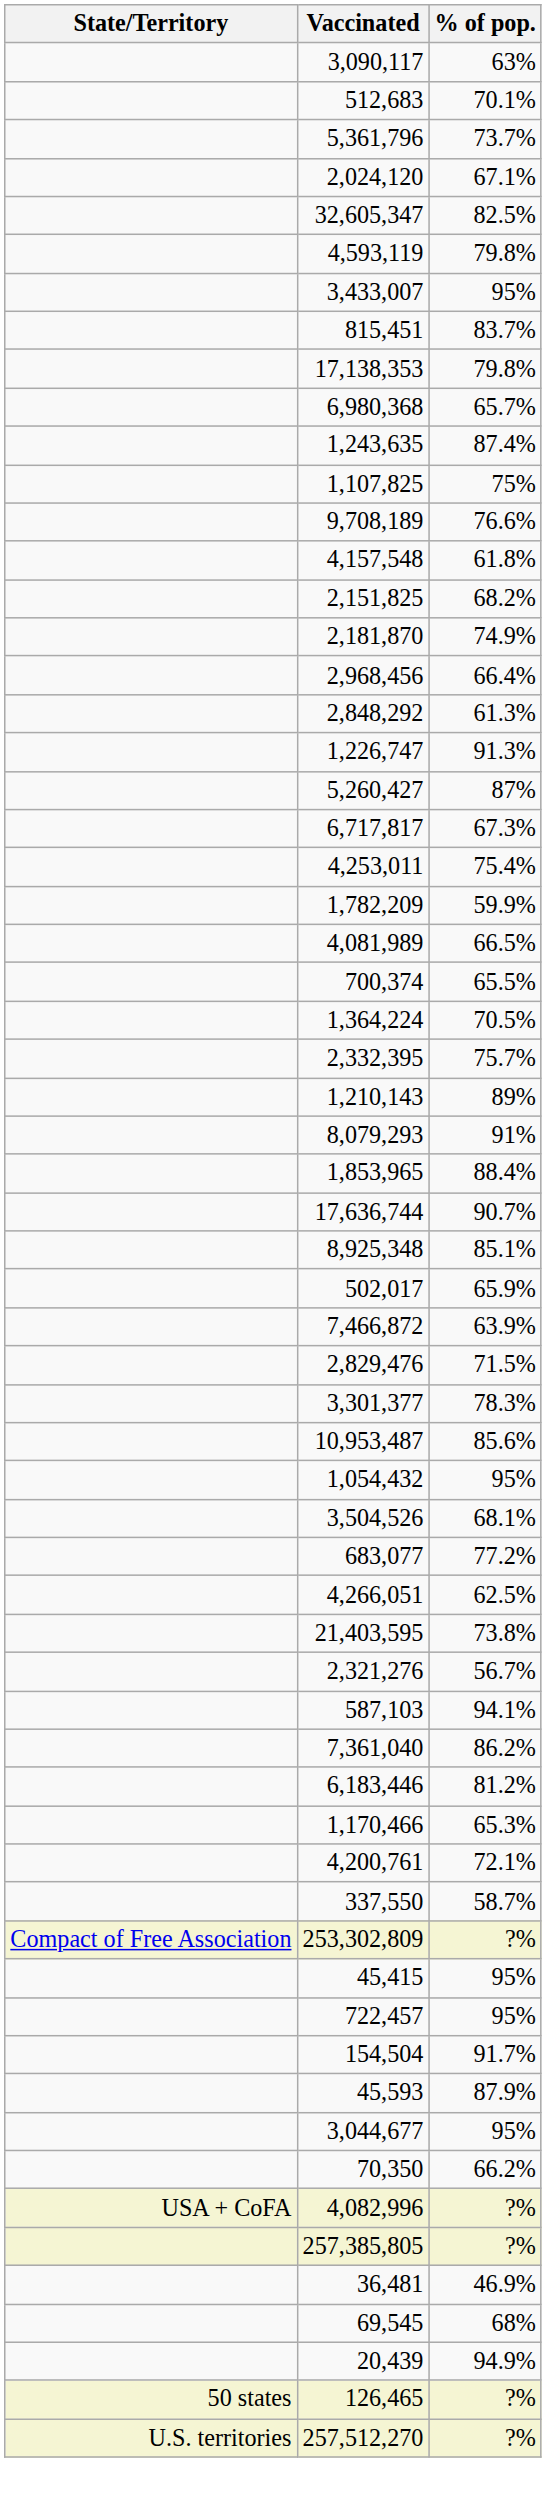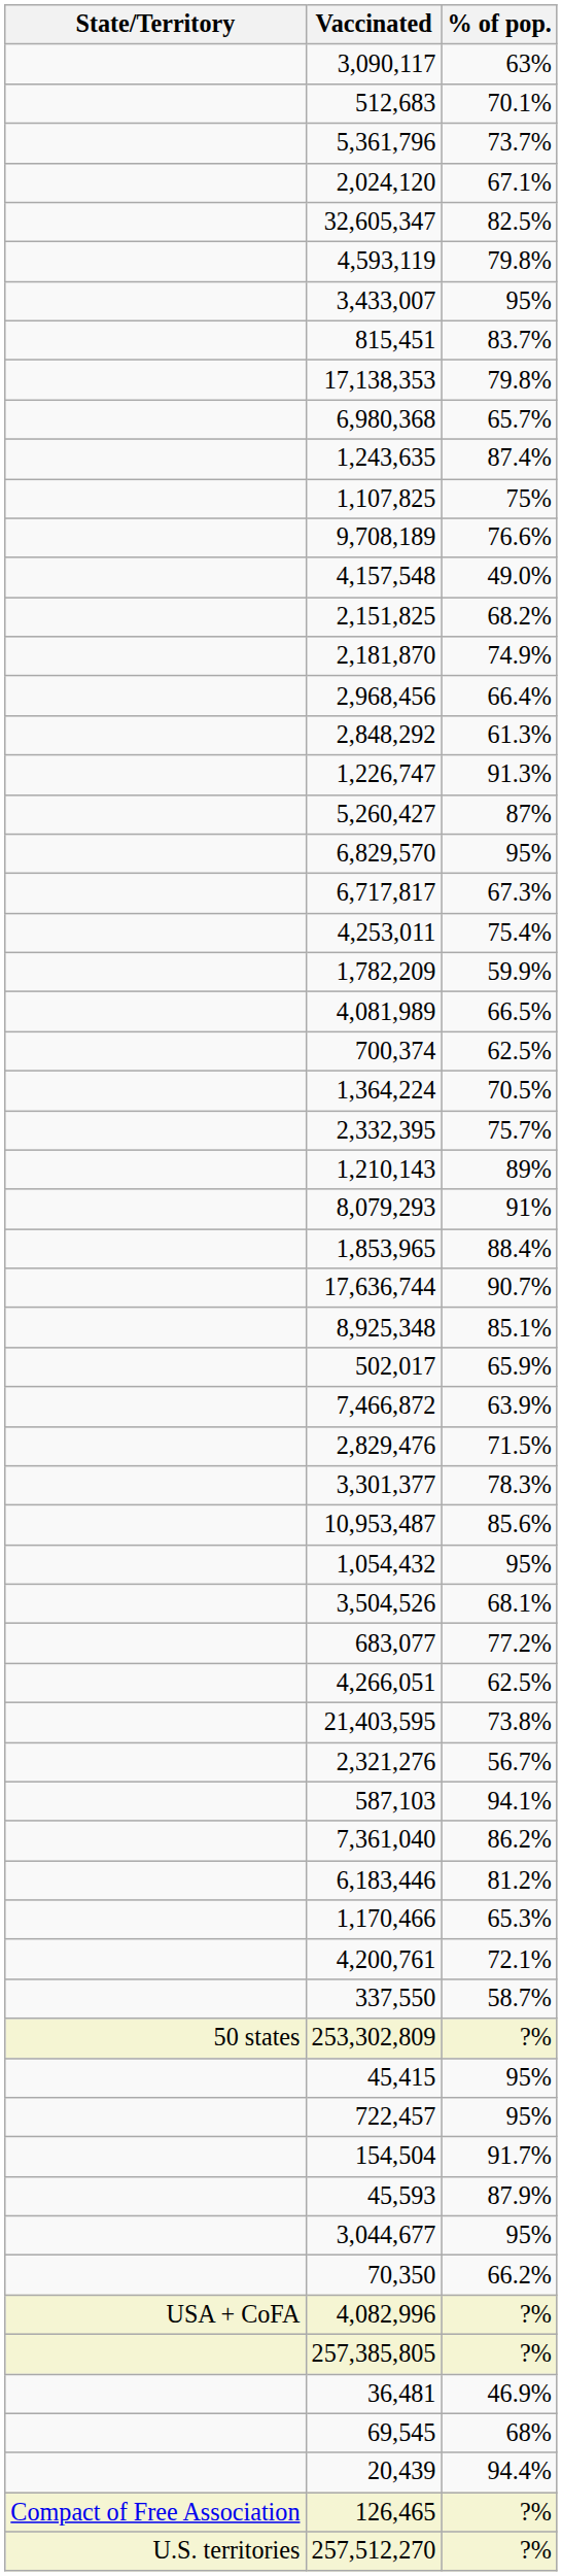 <table class="wikitable sortable static-row-numbers" border=1 style=text-align:right>
 <tr>
 <th>State/Territory</th>
 <th>Vaccinated</th>
 <th>% of pop.</th>
 </tr>
 <tr>
 <td style=text-align:left></td>
 <td>3,090,117</td>
 <td>63%</td>
 </tr>
 <tr>
 <td style=text-align:left></td>
 <td>512,683</td>
 <td>70.1%</td>
 </tr>
 <tr>
 <td style=text-align:left></td>
 <td>5,361,796</td>
 <td>73.7%</td>
 </tr>
 <tr>
 <td style=text-align:left></td>
 <td>2,024,120</td>
 <td>67.1%</td>
 </tr>
 <tr>
 <td style=text-align:left></td>
 <td>32,605,347</td>
 <td>82.5%</td>
 </tr>
 <tr>
 <td style=text-align:left></td>
 <td>4,593,119</td>
 <td>79.8%</td>
 </tr>
 <tr>
 <td style=text-align:left></td>
 <td>3,433,007</td>
 <td>95%</td>
 </tr>
 <tr>
 <td style=text-align:left></td>
 <td>815,451</td>
 <td>83.7%</td>
 </tr>
 <tr>
 <td style=text-align:left></td>
 <td>17,138,353</td>
 <td>79.8%</td>
 </tr>
 <tr>
 <td style=text-align:left></td>
 <td>6,980,368</td>
 <td>65.7%</td>
 </tr>
 <tr>
 <td style=text-align:left></td>
 <td>1,243,635</td>
 <td>87.4%</td>
 </tr>
 <tr>
 <td style=text-align:left></td>
 <td>1,107,825</td>
 <td>75%</td>
 </tr>
 <tr>
 <td style=text-align:left></td>
 <td>9,708,189</td>
 <td>76.6%</td>
 </tr>
 <tr>
 <td style=text-align:left></td>
 <td>4,157,548</td>
-<td>61.8%</td>
+<td>49.0%</td>
 </tr>
 <tr>
 <td style=text-align:left></td>
 <td>2,151,825</td>
 <td>68.2%</td>
 </tr>
 <tr>
 <td style=text-align:left></td>
 <td>2,181,870</td>
 <td>74.9%</td>
 </tr>
 <tr>
 <td style=text-align:left></td>
 <td>2,968,456</td>
 <td>66.4%</td>
 </tr>
 <tr>
 <td style=text-align:left></td>
 <td>2,848,292</td>
 <td>61.3%</td>
 </tr>
 <tr>
 <td style=text-align:left></td>
 <td>1,226,747</td>
 <td>91.3%</td>
 </tr>
 <tr>
 <td style=text-align:left></td>
 <td>5,260,427</td>
 <td>87%</td>
 </tr>
 <tr>
 <td style=text-align:left></td>
+<td>6,829,570</td>
+<td>95%</td>
+</tr>
+<tr>
+<td style=text-align:left></td>
 <td>6,717,817</td>
 <td>67.3%</td>
 </tr>
 <tr>
 <td style=text-align:left></td>
 <td>4,253,011</td>
 <td>75.4%</td>
 </tr>
 <tr>
 <td style=text-align:left></td>
 <td>1,782,209</td>
 <td>59.9%</td>
 </tr>
 <tr>
 <td style=text-align:left></td>
 <td>4,081,989</td>
 <td>66.5%</td>
 </tr>
 <tr>
 <td style=text-align:left></td>
 <td>700,374</td>
-<td>65.5%</td>
+<td>62.5%</td>
 </tr>
 <tr>
 <td style=text-align:left></td>
 <td>1,364,224</td>
 <td>70.5%</td>
 </tr>
 <tr>
 <td style=text-align:left></td>
 <td>2,332,395</td>
 <td>75.7%</td>
 </tr>
 <tr>
 <td style=text-align:left></td>
 <td>1,210,143</td>
 <td>89%</td>
 </tr>
 <tr>
 <td style=text-align:left></td>
 <td>8,079,293</td>
 <td>91%</td>
 </tr>
 <tr>
 <td style=text-align:left></td>
 <td>1,853,965</td>
 <td>88.4%</td>
 </tr>
 <tr>
 <td style=text-align:left></td>
 <td>17,636,744</td>
 <td>90.7%</td>
 </tr>
 <tr>
 <td style=text-align:left></td>
 <td>8,925,348</td>
 <td>85.1%</td>
 </tr>
 <tr>
 <td style=text-align:left></td>
 <td>502,017</td>
 <td>65.9%</td>
 </tr>
 <tr>
 <td style=text-align:left></td>
 <td>7,466,872</td>
 <td>63.9%</td>
 </tr>
 <tr>
 <td style=text-align:left></td>
 <td>2,829,476</td>
 <td>71.5%</td>
 </tr>
 <tr>
 <td style=text-align:left></td>
 <td>3,301,377</td>
 <td>78.3%</td>
 </tr>
 <tr>
 <td style=text-align:left></td>
 <td>10,953,487</td>
 <td>85.6%</td>
 </tr>
 <tr>
 <td style=text-align:left></td>
 <td>1,054,432</td>
 <td>95%</td>
 </tr>
 <tr>
 <td style=text-align:left></td>
 <td>3,504,526</td>
 <td>68.1%</td>
 </tr>
 <tr>
 <td style=text-align:left></td>
 <td>683,077</td>
 <td>77.2%</td>
 </tr>
 <tr>
 <td style=text-align:left></td>
 <td>4,266,051</td>
 <td>62.5%</td>
 </tr>
 <tr>
 <td style=text-align:left></td>
 <td>21,403,595</td>
 <td>73.8%</td>
 </tr>
 <tr>
 <td style=text-align:left></td>
 <td>2,321,276</td>
 <td>56.7%</td>
 </tr>
 <tr>
 <td style=text-align:left></td>
 <td>587,103</td>
 <td>94.1%</td>
 </tr>
 <tr>
 <td style=text-align:left></td>
 <td>7,361,040</td>
 <td>86.2%</td>
 </tr>
 <tr>
 <td style=text-align:left></td>
 <td>6,183,446</td>
 <td>81.2%</td>
 </tr>
 <tr>
 <td style=text-align:left></td>
 <td>1,170,466</td>
 <td>65.3%</td>
 </tr>
 <tr>
 <td style=text-align:left></td>
 <td>4,200,761</td>
 <td>72.1%</td>
 </tr>
 <tr>
 <td style=text-align:left></td>
 <td>337,550</td>
 <td>58.7%</td>
 </tr>
 <tr style="background:#f5f5d3;">
-<td><a href='#'>Compact of Free Association</a></td>
+<td>50 states</td>
 <td>253,302,809</td>
 <td>?%</td>
 </tr>
 <tr>
 <td style=text-align:left></td>
 <td>45,415</td>
 <td>95%</td>
 </tr>
 <tr>
 <td style=text-align:left></td>
 <td>722,457</td>
 <td>95%</td>
 </tr>
 <tr>
 <td style=text-align:left></td>
 <td>154,504</td>
 <td>91.7%</td>
 </tr>
 <tr>
 <td style=text-align:left></td>
 <td>45,593</td>
 <td>87.9%</td>
 </tr>
 <tr>
 <td style=text-align:left></td>
 <td>3,044,677</td>
 <td>95%</td>
 </tr>
 <tr>
 <td style=text-align:left></td>
 <td>70,350</td>
 <td>66.2%</td>
 </tr>
 <tr style="background:#f5f5d3;">
 <td>USA + CoFA</td>
 <td>4,082,996</td>
 <td>?%</td>
 </tr>
 <tr style="background:#f5f5d3;">
 <td style=text-align:left></td>
 <td>257,385,805</td>
 <td>?%</td>
 </tr>
 <tr>
 <td style=text-align:left></td>
 <td>36,481</td>
 <td>46.9%</td>
 </tr>
 <tr>
 <td style=text-align:left></td>
 <td>69,545</td>
 <td>68%</td>
 </tr>
 <tr>
 <td style=text-align:left></td>
 <td>20,439</td>
-<td>94.9%</td>
+<td>94.4%</td>
 </tr>
 <tr style="background:#f5f5d3;">
-<td>50 states</td>
+<td><a href='#'>Compact of Free Association</a></td>
 <td>126,465</td>
 <td>?%</td>
 </tr>
 <tr style="background:#f5f5d3;">
 <td>U.S. territories</td>
 <td>257,512,270</td>
 <td>?%</td>
 </tr>
 </table>
